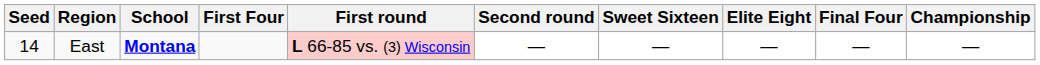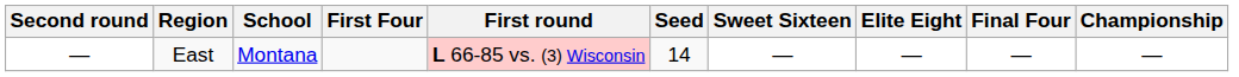 <table class="wikitable" style="white-space:nowrap; font-size:100%; text-align:center">
 <tr>
-<th>Seed</th>
+<th>Second round</th>
 <th>Region</th>
 <th>School</th>
 <th>First Four</th>
 <th>First round</th>
-<th>Second round</th>
+<th>Seed</th>
 <th>Sweet Sixteen</th>
 <th>Elite Eight</th>
 <th>Final Four</th>
 <th>Championship</th>
 </tr>
 <tr>
-<td>14</td>
+<td style="background:#fff;">―</td>
 <td>East</td>
-<td><strong><a href='#'>Montana</a></strong></td>
+<td><a href='#'>Montana</a></td>
 <td></td>
 <td style="background:#fcc;"><strong>L</strong> 66-85 vs. <small>(3) <a href='#'>Wisconsin</a></small></td>
-<td style="background:#fff;">―</td>
+<td>14</td>
 <td style="background:#fff;">―</td>
 <td style="background:#fff;">―</td>
 <td style="background:#fff;">―</td>
 <td style="background:#fff;">―</td>
 </tr>
 </table>
